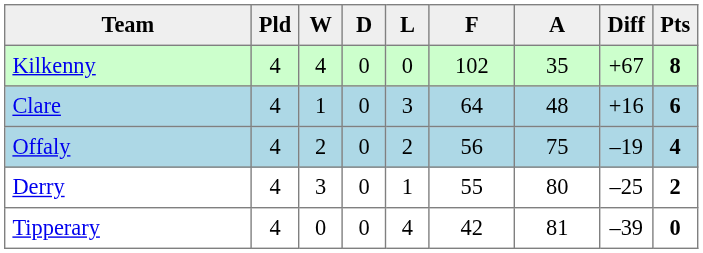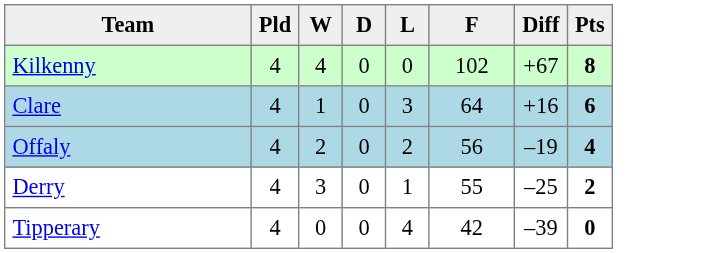 <table style=border-collapse:collapse border=1 cellspacing=0 cellpadding=5>
 <tr align=center bgcolor=#efefef>
 <th width=165>Team</th>
 <th width=20>Pld</th>
 <th width=20>W</th>
 <th width=20>D</th>
 <th width=20>L</th>
 <th width=50>F</th>
-<th width=50>A</th>
 <th width=20>Diff</th>
 <th width=20>Pts</th>
 </tr>
 <tr align=center style="background:#cfc;">
 <td style="text-align:left;"><a href='#'>Kilkenny</a></td>
 <td>4</td>
 <td>4</td>
 <td>0</td>
 <td>0</td>
 <td>102</td>
-<td>35</td>
 <td>+67</td>
 <td><strong>8</strong></td>
 </tr>
 <tr align=center style="background:#ADD8E6;">
 <td style="text-align:left;"><a href='#'>Clare</a></td>
 <td>4</td>
 <td>1</td>
 <td>0</td>
 <td>3</td>
 <td>64</td>
-<td>48</td>
 <td>+16</td>
 <td><strong>6</strong></td>
 </tr>
 <tr align=center style="background:#ADD8E6;">
 <td style="text-align:left;"><a href='#'>Offaly</a></td>
 <td>4</td>
 <td>2</td>
 <td>0</td>
 <td>2</td>
 <td>56</td>
-<td>75</td>
 <td>–19</td>
 <td><strong>4</strong></td>
 </tr>
 <tr align=center>
 <td style="text-align:left;"><a href='#'>Derry</a></td>
 <td>4</td>
 <td>3</td>
 <td>0</td>
 <td>1</td>
 <td>55</td>
-<td>80</td>
 <td>–25</td>
 <td><strong>2</strong></td>
 </tr>
 <tr align=center>
 <td style="text-align:left;"><a href='#'>Tipperary</a></td>
 <td>4</td>
 <td>0</td>
 <td>0</td>
 <td>4</td>
 <td>42</td>
-<td>81</td>
 <td>–39</td>
 <td><strong>0</strong></td>
 </tr>
 </table>
